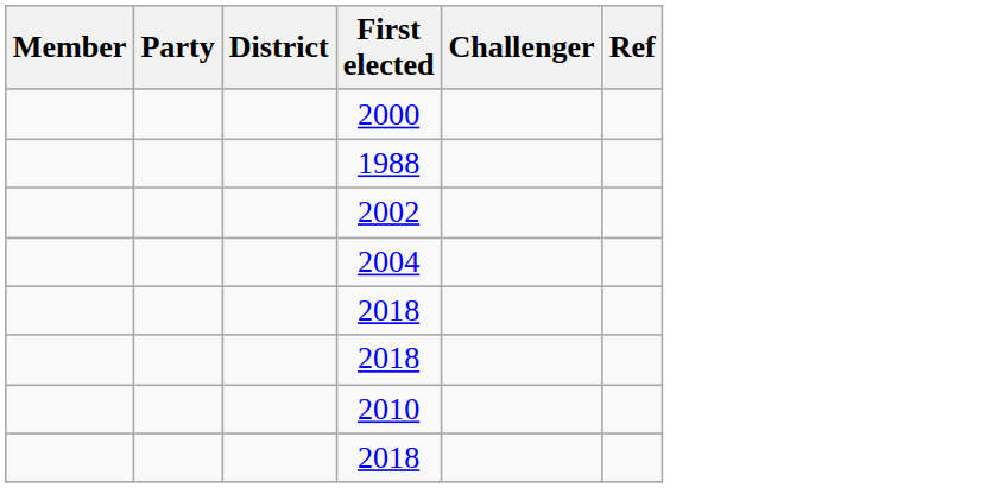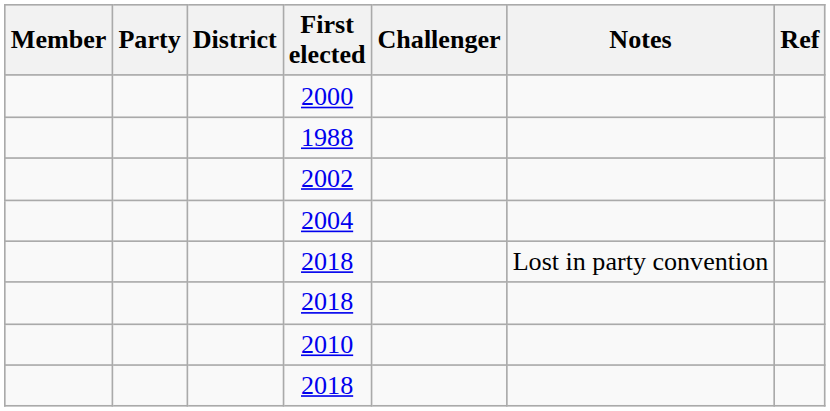 <table class="wikitable sortable" style=text-align:center>
 <tr>
 <th>Member</th>
 <th>Party</th>
 <th>District</th>
 <th>First<br>elected</th>
 <th>Challenger</th>
+<th>Notes</th>
 <th>Ref</th>
 </tr>
 <tr>
 <td></td>
 <td></td>
 <td></td>
 <td><a href='#'>2000</a></td>
+<td></td>
 <td></td>
 <td></td>
 </tr>
 <tr>
 <td></td>
 <td></td>
 <td></td>
 <td><a href='#'>1988</a></td>
 <td></td>
 <td></td>
+<td></td>
 </tr>
 <tr>
 <td></td>
 <td></td>
 <td></td>
 <td><a href='#'>2002</a></td>
+<td></td>
 <td></td>
 <td></td>
 </tr>
 <tr>
 <td></td>
 <td></td>
 <td></td>
 <td><a href='#'>2004</a></td>
 <td></td>
 <td></td>
+<td></td>
 </tr>
 <tr>
 <td></td>
 <td></td>
 <td></td>
 <td><a href='#'>2018</a></td>
+<td></td>
+<td>Lost in party convention</td>
+<td></td>
+</tr>
+<tr>
+<td></td>
+<td></td>
+<td></td>
+<td><a href='#'>2018</a></td>
+<td></td>
+<td></td>
+<td></td>
+</tr>
+<tr>
+<td></td>
+<td></td>
+<td></td>
+<td><a href='#'>2010</a></td>
+<td></td>
 <td></td>
 <td></td>
 </tr>
 <tr>
 <td></td>
 <td></td>
 <td></td>
 <td><a href='#'>2018</a></td>
 <td></td>
 <td></td>
-</tr>
-<tr>
-<td></td>
-<td></td>
-<td></td>
-<td><a href='#'>2010</a></td>
-<td></td>
-<td></td>
-</tr>
-<tr>
-<td></td>
-<td></td>
-<td></td>
-<td><a href='#'>2018</a></td>
-<td></td>
 <td></td>
 </tr>
 </table>
